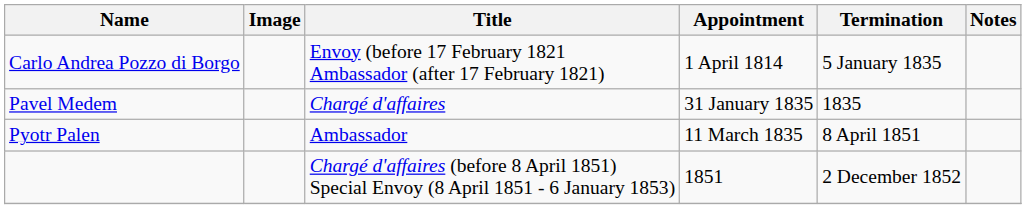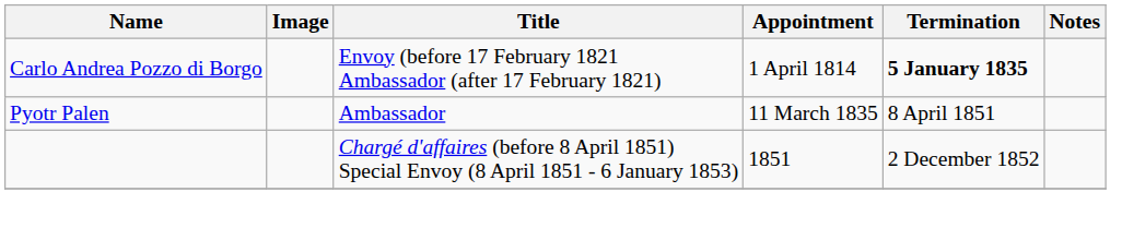 <table class="wikitable">
 <tr valign="middle">
 <th>Name</th>
 <th>Image</th>
 <th>Title</th>
 <th>Appointment</th>
 <th>Termination</th>
 <th>Notes</th>
 </tr>
 <tr>
 <td><a href='#'>Carlo Andrea Pozzo di Borgo</a></td>
 <td></td>
 <td><a href='#'>Envoy</a> (before 17 February 1821<br><a href='#'>Ambassador</a> (after 17 February 1821)</td>
 <td>1 April 1814</td>
-<td>5 January 1835</td>
-<td></td>
-</tr>
-<tr>
-<td><a href='#'>Pavel Medem</a></td>
-<td></td>
-<td><em><a href='#'>Chargé d'affaires</a></em></td>
-<td>31 January 1835</td>
-<td>1835</td>
+<td><strong>5 January 1835</strong></td>
 <td></td>
 </tr>
 <tr>
 <td><a href='#'>Pyotr Palen</a></td>
 <td></td>
 <td><a href='#'>Ambassador</a></td>
 <td>11 March 1835</td>
 <td>8 April 1851</td>
 <td></td>
 </tr>
 <tr>
 <td></td>
 <td></td>
 <td><em><a href='#'>Chargé d'affaires</a></em> (before 8 April 1851)<br>Special Envoy (8 April 1851 - 6 January 1853)</td>
 <td>1851</td>
 <td>2 December 1852</td>
 <td></td>
 </tr>
 <tr>
 </tr>
 </table>
